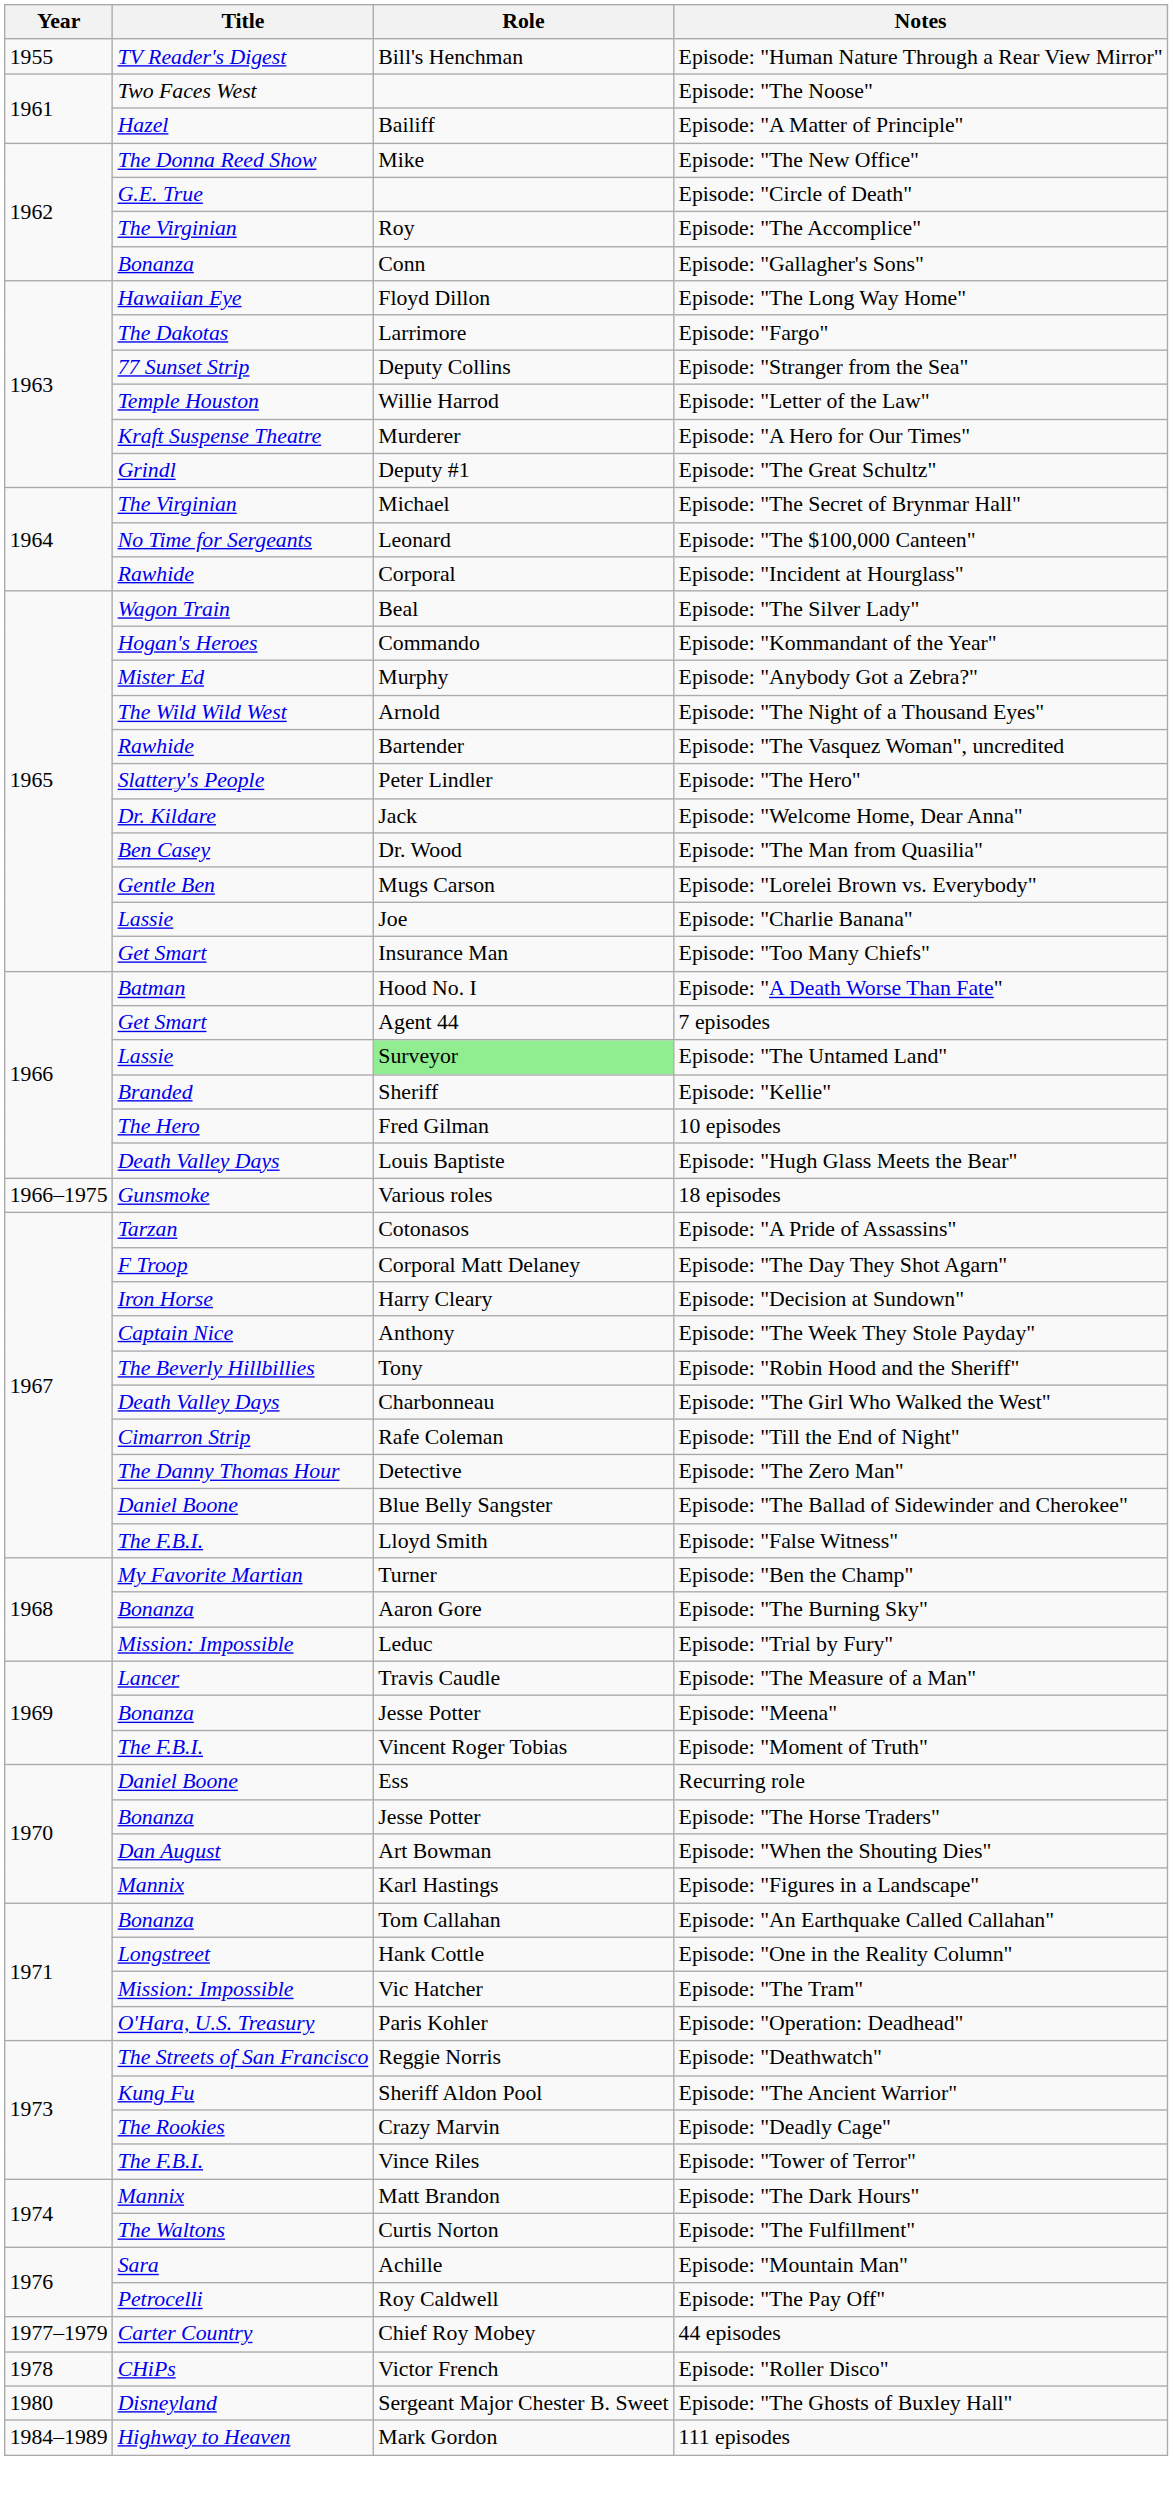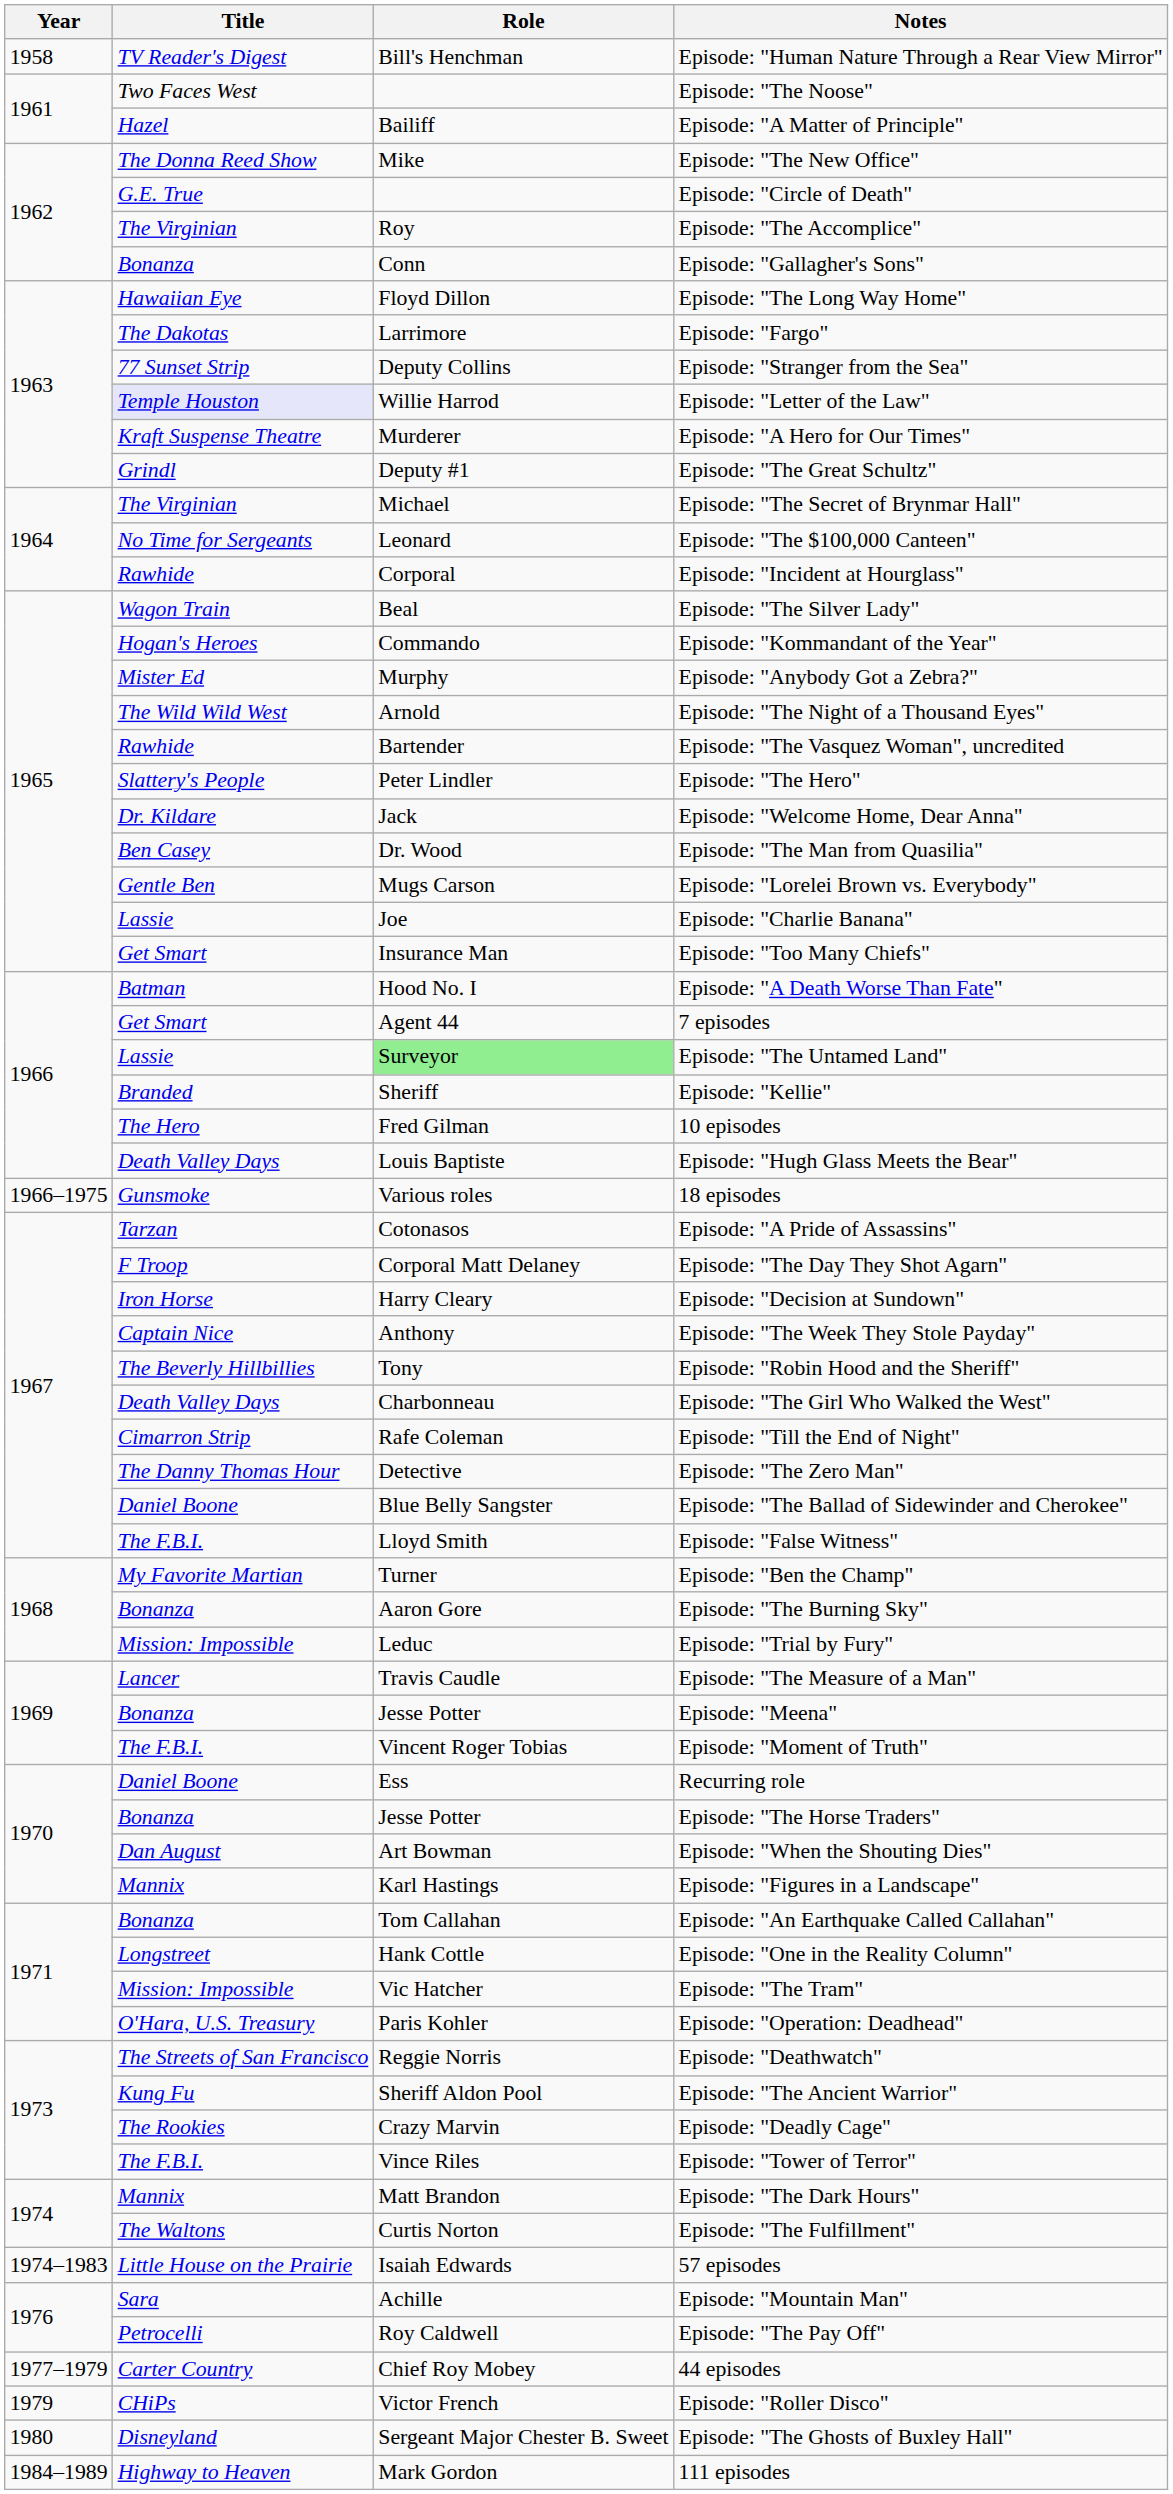 <table class="wikitable">
 <tr>
 <th>Year</th>
 <th>Title</th>
 <th>Role</th>
 <th>Notes</th>
 </tr>
 <tr>
-<td>1955</td>
+<td>1958</td>
 <td><em><a href='#'>TV Reader's Digest</a></em></td>
 <td>Bill's Henchman</td>
 <td>Episode: "Human Nature Through a Rear View Mirror"</td>
 </tr>
 <tr>
 <td rowspan="2">1961</td>
 <td><em>Two Faces West</em></td>
 <td></td>
 <td>Episode: "The Noose"</td>
 </tr>
 <tr>
 <td><em><a href='#'>Hazel</a></em></td>
 <td>Bailiff</td>
 <td>Episode: "A Matter of Principle"</td>
 </tr>
 <tr>
 <td rowspan="4">1962</td>
 <td><em><a href='#'>The Donna Reed Show</a></em></td>
 <td>Mike</td>
 <td>Episode: "The New Office"</td>
 </tr>
 <tr>
 <td><em><a href='#'>G.E. True</a></em></td>
 <td></td>
 <td>Episode: "Circle of Death"</td>
 </tr>
 <tr>
 <td><em><a href='#'>The Virginian</a></em></td>
 <td>Roy</td>
 <td>Episode: "The Accomplice"</td>
 </tr>
 <tr>
 <td><em><a href='#'>Bonanza</a></em></td>
 <td>Conn</td>
 <td>Episode: "Gallagher's Sons"</td>
 </tr>
 <tr>
 <td rowspan="6">1963</td>
 <td><em><a href='#'>Hawaiian Eye</a></em></td>
 <td>Floyd Dillon</td>
 <td>Episode: "The Long Way Home"</td>
 </tr>
 <tr>
 <td><em><a href='#'>The Dakotas</a></em></td>
 <td>Larrimore</td>
 <td>Episode: "Fargo"</td>
 </tr>
 <tr>
 <td><em><a href='#'>77 Sunset Strip</a></em></td>
 <td>Deputy Collins</td>
 <td>Episode: "Stranger from the Sea"</td>
 </tr>
 <tr>
-<td><em><a href='#'>Temple Houston</a></em></td>
+<td style="background: lavender;"><em><a href='#'>Temple Houston</a></em></td>
 <td>Willie Harrod</td>
 <td>Episode: "Letter of the Law"</td>
 </tr>
 <tr>
 <td><em><a href='#'>Kraft Suspense Theatre</a></em></td>
 <td>Murderer</td>
 <td>Episode: "A Hero for Our Times"</td>
 </tr>
 <tr>
 <td><em><a href='#'>Grindl</a></em></td>
 <td>Deputy #1</td>
 <td>Episode: "The Great Schultz"</td>
 </tr>
 <tr>
 <td rowspan="3">1964</td>
 <td><em><a href='#'>The Virginian</a></em></td>
 <td>Michael</td>
 <td>Episode: "The Secret of Brynmar Hall"</td>
 </tr>
 <tr>
 <td><em><a href='#'>No Time for Sergeants</a></em></td>
 <td>Leonard</td>
 <td>Episode: "The $100,000 Canteen"</td>
 </tr>
 <tr>
 <td><em><a href='#'>Rawhide</a></em></td>
 <td>Corporal</td>
 <td>Episode: "Incident at Hourglass"</td>
 </tr>
 <tr>
 <td rowspan="11">1965</td>
 <td><em><a href='#'>Wagon Train</a></em></td>
 <td>Beal</td>
 <td>Episode: "The Silver Lady"</td>
 </tr>
 <tr>
 <td><em><a href='#'>Hogan's Heroes</a></em></td>
 <td>Commando</td>
 <td>Episode: "Kommandant of the Year"</td>
 </tr>
 <tr>
 <td><em><a href='#'>Mister Ed</a></em></td>
 <td>Murphy</td>
 <td>Episode: "Anybody Got a Zebra?"</td>
 </tr>
 <tr>
 <td><em><a href='#'>The Wild Wild West</a></em></td>
 <td>Arnold</td>
 <td>Episode: "The Night of a Thousand Eyes"</td>
 </tr>
 <tr>
 <td><em><a href='#'>Rawhide</a></em></td>
 <td>Bartender</td>
 <td>Episode: "The Vasquez Woman", uncredited</td>
 </tr>
 <tr>
 <td><em><a href='#'>Slattery's People</a></em></td>
 <td>Peter Lindler</td>
 <td>Episode: "The Hero"</td>
 </tr>
 <tr>
 <td><em><a href='#'>Dr. Kildare</a></em></td>
 <td>Jack</td>
 <td>Episode: "Welcome Home, Dear Anna"</td>
 </tr>
 <tr>
 <td><em><a href='#'>Ben Casey</a></em></td>
 <td>Dr. Wood</td>
 <td>Episode: "The Man from Quasilia"</td>
 </tr>
 <tr>
 <td><em><a href='#'>Gentle Ben</a></em></td>
 <td>Mugs Carson</td>
 <td>Episode: "Lorelei Brown vs. Everybody"</td>
 </tr>
 <tr>
 <td><em><a href='#'>Lassie</a></em></td>
 <td>Joe</td>
 <td>Episode: "Charlie Banana"</td>
 </tr>
 <tr>
 <td><em><a href='#'>Get Smart</a></em></td>
 <td>Insurance Man</td>
 <td>Episode: "Too Many Chiefs"</td>
 </tr>
 <tr>
 <td rowspan="6">1966</td>
 <td><em><a href='#'>Batman</a></em></td>
 <td>Hood No. I</td>
 <td>Episode: "<a href='#'>A Death Worse Than Fate</a>"</td>
 </tr>
 <tr>
 <td><em><a href='#'>Get Smart</a></em></td>
 <td>Agent 44</td>
 <td>7 episodes</td>
 </tr>
 <tr>
 <td><em><a href='#'>Lassie</a></em></td>
 <td style="background: lightgreen;">Surveyor</td>
 <td>Episode: "The Untamed Land"</td>
 </tr>
 <tr>
 <td><em><a href='#'>Branded</a></em></td>
 <td>Sheriff</td>
 <td>Episode: "Kellie"</td>
 </tr>
 <tr>
 <td><em><a href='#'>The Hero</a></em></td>
 <td>Fred Gilman</td>
 <td>10 episodes</td>
 </tr>
 <tr>
 <td><em><a href='#'>Death Valley Days</a></em></td>
 <td>Louis Baptiste</td>
 <td>Episode: "Hugh Glass Meets the Bear"</td>
 </tr>
 <tr>
 <td>1966–1975</td>
 <td><em><a href='#'>Gunsmoke</a></em></td>
 <td>Various roles</td>
 <td>18 episodes</td>
 </tr>
 <tr>
 <td rowspan="10">1967</td>
 <td><em><a href='#'>Tarzan</a></em></td>
 <td>Cotonasos</td>
 <td>Episode: "A Pride of Assassins"</td>
 </tr>
 <tr>
 <td><em><a href='#'>F Troop</a></em></td>
 <td>Corporal Matt Delaney</td>
 <td>Episode: "The Day They Shot Agarn"</td>
 </tr>
 <tr>
 <td><em><a href='#'>Iron Horse</a></em></td>
 <td>Harry Cleary</td>
 <td>Episode: "Decision at Sundown"</td>
 </tr>
 <tr>
 <td><em><a href='#'>Captain Nice</a></em></td>
 <td>Anthony</td>
 <td>Episode: "The Week They Stole Payday"</td>
 </tr>
 <tr>
 <td><em><a href='#'>The Beverly Hillbillies</a></em></td>
 <td>Tony</td>
 <td>Episode: "Robin Hood and the Sheriff"</td>
 </tr>
 <tr>
 <td><em><a href='#'>Death Valley Days</a></em></td>
 <td>Charbonneau</td>
 <td>Episode: "The Girl Who Walked the West"</td>
 </tr>
 <tr>
 <td><em><a href='#'>Cimarron Strip</a></em></td>
 <td>Rafe Coleman</td>
 <td>Episode: "Till the End of Night"</td>
 </tr>
 <tr>
 <td><em><a href='#'>The Danny Thomas Hour</a></em></td>
 <td>Detective</td>
 <td>Episode: "The Zero Man"</td>
 </tr>
 <tr>
 <td><em><a href='#'>Daniel Boone</a></em></td>
 <td>Blue Belly Sangster</td>
 <td>Episode: "The Ballad of Sidewinder and Cherokee"</td>
 </tr>
 <tr>
 <td><em><a href='#'>The F.B.I.</a></em></td>
 <td>Lloyd Smith</td>
 <td>Episode: "False Witness"</td>
 </tr>
 <tr>
 <td rowspan="3">1968</td>
 <td><em><a href='#'>My Favorite Martian</a></em></td>
 <td>Turner</td>
 <td>Episode: "Ben the Champ"</td>
 </tr>
 <tr>
 <td><em><a href='#'>Bonanza</a></em></td>
 <td>Aaron Gore</td>
 <td>Episode: "The Burning Sky"</td>
 </tr>
 <tr>
 <td><em><a href='#'>Mission: Impossible</a></em></td>
 <td>Leduc</td>
 <td>Episode: "Trial by Fury"</td>
 </tr>
 <tr>
 <td rowspan="3">1969</td>
 <td><em><a href='#'>Lancer</a></em></td>
 <td>Travis Caudle</td>
 <td>Episode: "The Measure of a Man"</td>
 </tr>
 <tr>
 <td><em><a href='#'>Bonanza</a></em></td>
 <td>Jesse Potter</td>
 <td>Episode: "Meena"</td>
 </tr>
 <tr>
 <td><em><a href='#'>The F.B.I.</a></em></td>
 <td>Vincent Roger Tobias</td>
 <td>Episode: "Moment of Truth"</td>
 </tr>
 <tr>
 <td rowspan="4">1970</td>
 <td><em><a href='#'>Daniel Boone</a></em></td>
 <td>Ess</td>
 <td>Recurring role</td>
 </tr>
 <tr>
 <td><em><a href='#'>Bonanza</a></em></td>
 <td>Jesse Potter</td>
 <td>Episode: "The Horse Traders"</td>
 </tr>
 <tr>
 <td><em><a href='#'>Dan August</a></em></td>
 <td>Art Bowman</td>
 <td>Episode: "When the Shouting Dies"</td>
 </tr>
 <tr>
 <td><em><a href='#'>Mannix</a></em></td>
 <td>Karl Hastings</td>
 <td>Episode: "Figures in a Landscape"</td>
 </tr>
 <tr>
 <td rowspan="4">1971</td>
 <td><em><a href='#'>Bonanza</a></em></td>
 <td>Tom Callahan</td>
 <td>Episode: "An Earthquake Called Callahan"</td>
 </tr>
 <tr>
 <td><em><a href='#'>Longstreet</a></em></td>
 <td>Hank Cottle</td>
 <td>Episode: "One in the Reality Column"</td>
 </tr>
 <tr>
 <td><em><a href='#'>Mission: Impossible</a></em></td>
 <td>Vic Hatcher</td>
 <td>Episode: "The Tram"</td>
 </tr>
 <tr>
 <td><em><a href='#'>O'Hara, U.S. Treasury</a></em></td>
 <td>Paris Kohler</td>
 <td>Episode: "Operation: Deadhead"</td>
 </tr>
 <tr>
 <td rowspan="4">1973</td>
 <td><em><a href='#'>The Streets of San Francisco</a></em></td>
 <td>Reggie Norris</td>
 <td>Episode: "Deathwatch"</td>
 </tr>
 <tr>
 <td><em><a href='#'>Kung Fu</a></em></td>
 <td>Sheriff Aldon Pool</td>
 <td>Episode: "The Ancient Warrior"</td>
 </tr>
 <tr>
 <td><em><a href='#'>The Rookies</a></em></td>
 <td>Crazy Marvin</td>
 <td>Episode: "Deadly Cage"</td>
 </tr>
 <tr>
 <td><em><a href='#'>The F.B.I.</a></em></td>
 <td>Vince Riles</td>
 <td>Episode: "Tower of Terror"</td>
 </tr>
 <tr>
 <td rowspan="2">1974</td>
 <td><em><a href='#'>Mannix</a></em></td>
 <td>Matt Brandon</td>
 <td>Episode: "The Dark Hours"</td>
 </tr>
 <tr>
 <td><em><a href='#'>The Waltons</a></em></td>
 <td>Curtis Norton</td>
 <td>Episode: "The Fulfillment"</td>
 </tr>
 <tr>
+<td>1974–1983</td>
+<td><em><a href='#'>Little House on the Prairie</a></em></td>
+<td>Isaiah Edwards</td>
+<td>57 episodes</td>
+</tr>
+<tr>
 <td rowspan="2">1976</td>
 <td><em><a href='#'>Sara</a></em></td>
 <td>Achille</td>
 <td>Episode: "Mountain Man"</td>
 </tr>
 <tr>
 <td><em><a href='#'>Petrocelli</a></em></td>
 <td>Roy Caldwell</td>
 <td>Episode: "The Pay Off"</td>
 </tr>
 <tr>
 <td>1977–1979</td>
 <td><em><a href='#'>Carter Country</a></em></td>
 <td>Chief Roy Mobey</td>
 <td>44 episodes</td>
 </tr>
 <tr>
-<td>1978</td>
+<td>1979</td>
 <td><em><a href='#'>CHiPs</a></em></td>
 <td>Victor French</td>
 <td>Episode: "Roller Disco"</td>
 </tr>
 <tr>
 <td>1980</td>
 <td><em><a href='#'>Disneyland</a></em></td>
 <td>Sergeant Major Chester B. Sweet</td>
 <td>Episode: "The Ghosts of Buxley Hall"</td>
 </tr>
 <tr>
 <td>1984–1989</td>
 <td><em><a href='#'>Highway to Heaven</a></em></td>
 <td>Mark Gordon</td>
 <td>111 episodes</td>
 </tr>
 </table>
